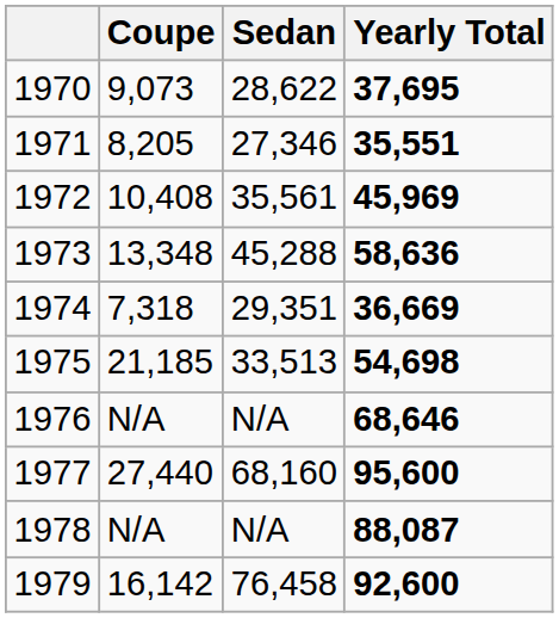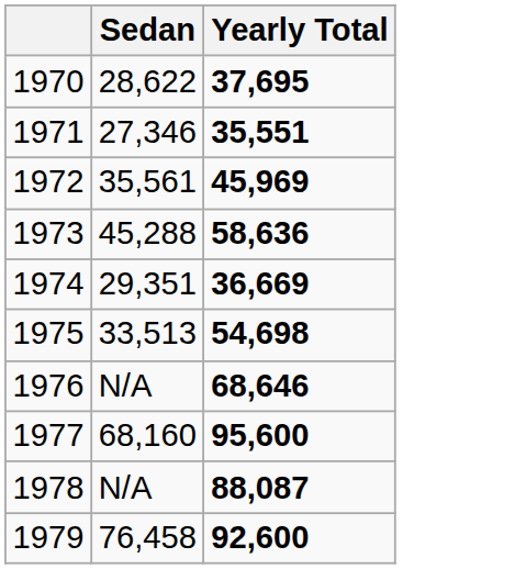 <table class="wikitable">
 <tr>
 <th></th>
-<th>Coupe</th>
 <th>Sedan</th>
 <th>Yearly Total</th>
 </tr>
 <tr>
 <td>1970</td>
-<td>9,073</td>
 <td>28,622</td>
 <td><strong>37,695</strong></td>
 </tr>
 <tr>
 <td>1971</td>
-<td>8,205</td>
 <td>27,346</td>
 <td><strong>35,551</strong></td>
 </tr>
 <tr>
 <td>1972</td>
-<td>10,408</td>
 <td>35,561</td>
 <td><strong>45,969</strong></td>
 </tr>
 <tr>
 <td>1973</td>
-<td>13,348</td>
 <td>45,288</td>
 <td><strong>58,636</strong></td>
 </tr>
 <tr>
 <td>1974</td>
-<td>7,318</td>
 <td>29,351</td>
 <td><strong>36,669</strong></td>
 </tr>
 <tr>
 <td>1975</td>
-<td>21,185</td>
 <td>33,513</td>
 <td><strong>54,698</strong></td>
 </tr>
 <tr>
 <td>1976</td>
 <td>N/A</td>
-<td>N/A</td>
 <td><strong>68,646</strong></td>
 </tr>
 <tr>
 <td>1977</td>
-<td>27,440</td>
 <td>68,160</td>
 <td><strong>95,600</strong></td>
 </tr>
 <tr>
 <td>1978</td>
 <td>N/A</td>
-<td>N/A</td>
 <td><strong>88,087</strong></td>
 </tr>
 <tr>
 <td>1979</td>
-<td>16,142</td>
 <td>76,458</td>
 <td><strong>92,600</strong></td>
 </tr>
 </table>
